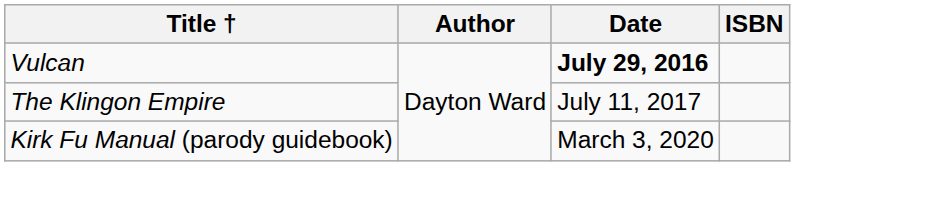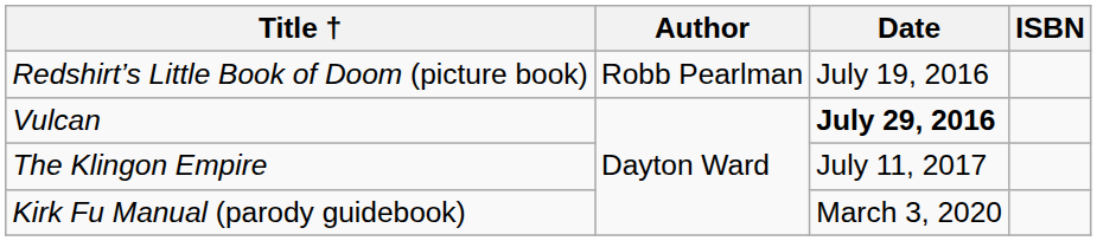 <table class="wikitable">
 <tr>
 <th>Title †</th>
 <th>Author</th>
 <th>Date</th>
 <th>ISBN</th>
+</tr>
+<tr>
+<td><em>Redshirt’s Little Book of Doom</em> (picture book)</td>
+<td>Robb Pearlman</td>
+<td>July 19, 2016</td>
+<td></td>
 </tr>
 <tr>
 <td><em>Vulcan</em></td>
 <td rowspan="3">Dayton Ward</td>
 <td><strong>July 29, 2016</strong></td>
 <td></td>
 </tr>
 <tr>
 <td><em>The Klingon Empire</em></td>
 <td>July 11, 2017</td>
 <td></td>
 </tr>
 <tr>
 <td><em>Kirk Fu Manual</em> (parody guidebook)</td>
 <td>March 3, 2020</td>
 <td></td>
 </tr>
 </table>
